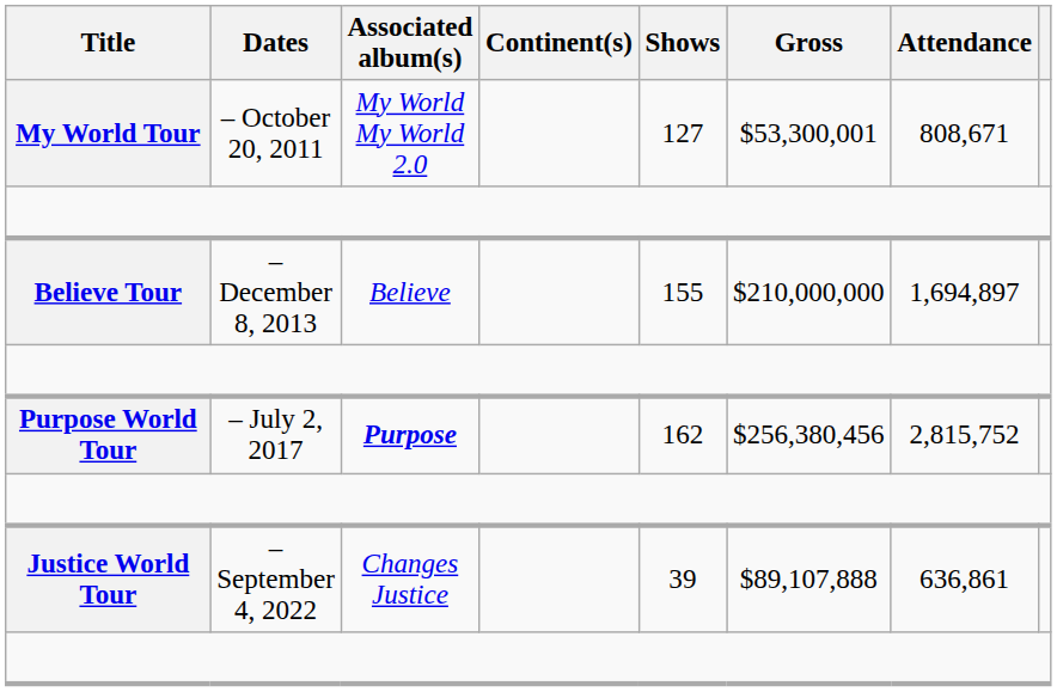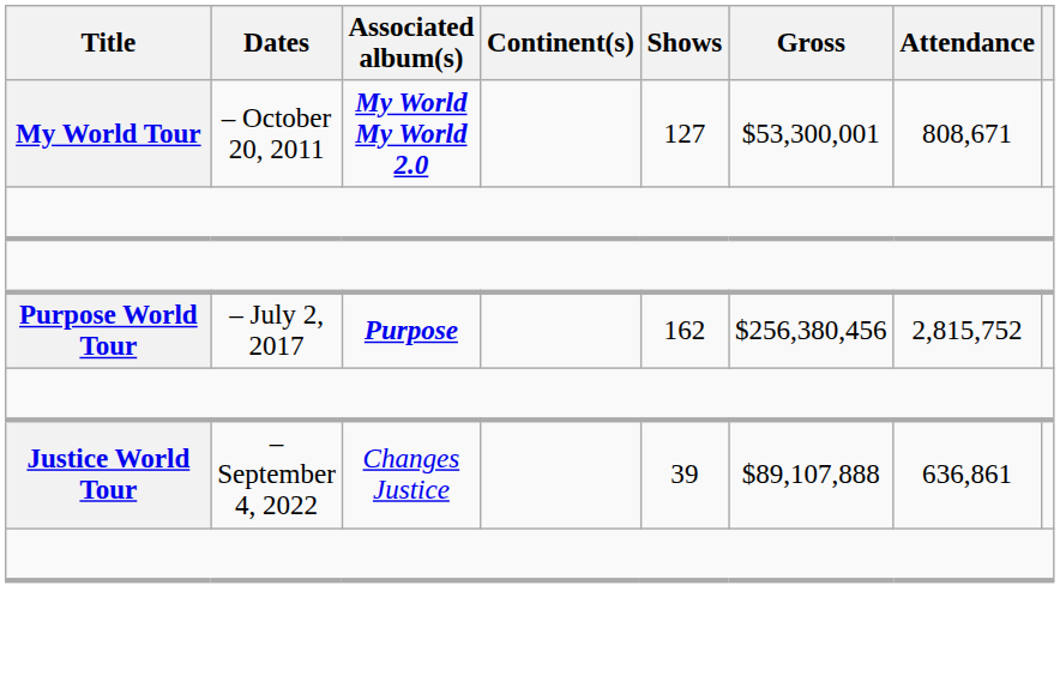 <table class="wikitable sortable plainrowheaders" style="text-align:center;">
 <tr>
 <th scope="col" style="width:13em;">Title</th>
 <th scope="col">Dates</th>
 <th scope="col">Associated album(s)</th>
 <th scope="col">Continent(s)</th>
 <th scope="col">Shows</th>
 <th scope="col">Gross</th>
 <th scope="col">Attendance</th>
 <th scope="col" class="unsortable"></th>
 </tr>
 <tr>
 <th scope="row"><a href='#'>My World Tour</a></th>
 <td> – October 20, 2011</td>
-<td><em><a href='#'>My World</a></em><br><em><a href='#'>My World 2.0</a></em></td>
+<td><strong><em><a href='#'>My World</a></em><br><em><a href='#'>My World 2.0</a></em></strong></td>
 <td></td>
 <td>127</td>
 <td>$53,300,001</td>
 <td>808,671</td>
 <td></td>
 </tr>
 <tr class="expand-child">
 <td colspan="8" style="border-bottom-width:3px; padding:5px;"><br></td>
-</tr>
-<tr>
-<th scope="row"><a href='#'>Believe Tour</a></th>
-<td> – December 8, 2013</td>
-<td><em><a href='#'>Believe</a></em></td>
-<td></td>
-<td>155</td>
-<td>$210,000,000</td>
-<td>1,694,897</td>
-<td></td>
 </tr>
 <tr class="expand-child">
 <td colspan="8" style="border-bottom-width:3px; padding:5px;"><br></td>
 </tr>
 <tr>
 <th scope="row"><a href='#'>Purpose World Tour</a></th>
 <td> – July 2, 2017</td>
 <td><strong><em><a href='#'>Purpose</a></em></strong></td>
 <td></td>
 <td>162</td>
 <td>$256,380,456</td>
 <td>2,815,752</td>
 <td></td>
 </tr>
 <tr class="expand-child">
 <td colspan="8" style="border-bottom-width:3px; padding:5px;"><br></td>
 </tr>
 <tr>
 <th scope="row"><a href='#'>Justice World Tour</a></th>
 <td> – September 4, 2022</td>
 <td><em><a href='#'>Changes</a></em><br><em><a href='#'>Justice</a></em></td>
 <td></td>
 <td>39</td>
 <td>$89,107,888</td>
 <td>636,861</td>
 <td></td>
 </tr>
 <tr class="expand-child">
 <td colspan="8" style="border-bottom-width:3px; padding:5px;"><br></td>
 </tr>
 </table>
